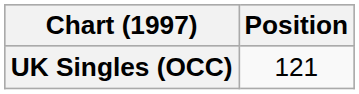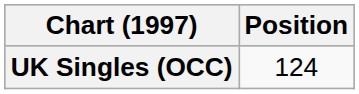 <table class="wikitable plainrowheaders" style="text-align:center">
 <tr>
 <th>Chart (1997)</th>
 <th>Position</th>
 </tr>
 <tr>
 <th scope="row">UK Singles (OCC)</th>
-<td>121</td>
+<td>124</td>
 </tr>
 </table>
